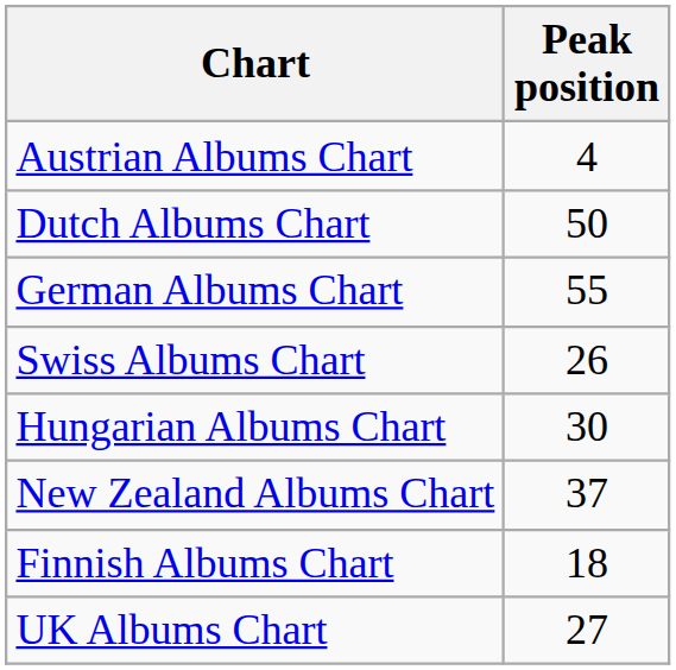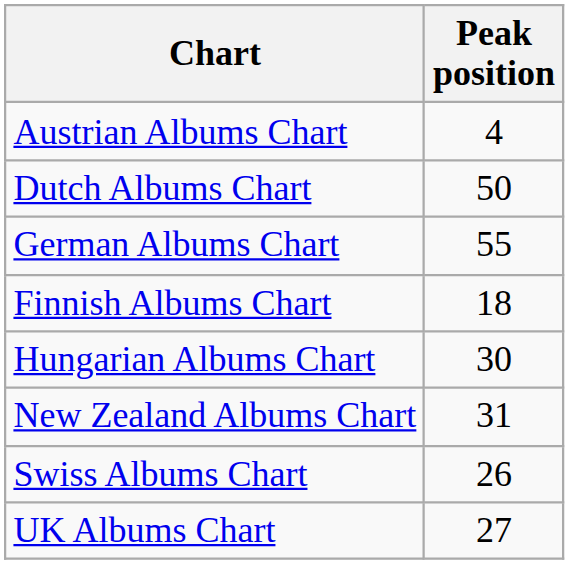 <table class="wikitable sortable">
 <tr>
 <th style="text-align:center;">Chart</th>
 <th style="text-align:center;">Peak<br>position</th>
 </tr>
 <tr>
 <td><a href='#'>Austrian Albums Chart</a></td>
 <td style="text-align:center;">4</td>
 </tr>
 <tr>
 <td><a href='#'>Dutch Albums Chart</a></td>
 <td style="text-align:center;">50</td>
 </tr>
 <tr>
 <td><a href='#'>German Albums Chart</a></td>
 <td style="text-align:center;">55</td>
 </tr>
 <tr>
-<td><a href='#'>Swiss Albums Chart</a></td>
-<td style="text-align:center;">26</td>
+<td><a href='#'>Finnish Albums Chart</a></td>
+<td style="text-align:center;">18</td>
 </tr>
 <tr>
 <td><a href='#'>Hungarian Albums Chart</a></td>
 <td style="text-align:center;">30</td>
 </tr>
 <tr>
 <td><a href='#'>New Zealand Albums Chart</a></td>
-<td style="text-align:center;">37</td>
+<td style="text-align:center;">31</td>
 </tr>
 <tr>
-<td><a href='#'>Finnish Albums Chart</a></td>
-<td style="text-align:center;">18</td>
+<td><a href='#'>Swiss Albums Chart</a></td>
+<td style="text-align:center;">26</td>
 </tr>
 <tr>
 <td><a href='#'>UK Albums Chart</a></td>
 <td style="text-align:center;">27</td>
 </tr>
 </table>
